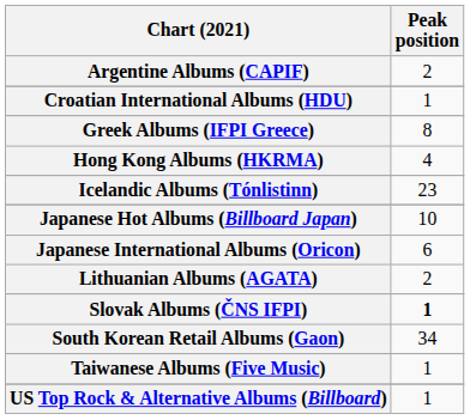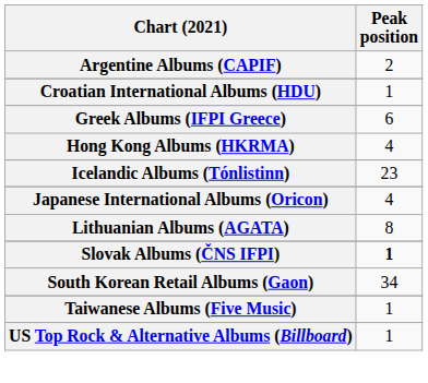 <table class="wikitable sortable plainrowheaders" style="text-align:center">
 <tr>
 <th scope="col">Chart (2021)</th>
 <th scope="col">Peak<br>position</th>
 </tr>
 <tr>
 <th scope="row">Argentine Albums (<a href='#'>CAPIF</a>)</th>
 <td>2</td>
 </tr>
 <tr>
 </tr>
 <tr>
 </tr>
 <tr>
 </tr>
 <tr>
 </tr>
 <tr>
 </tr>
 <tr>
 <th scope="row">Croatian International Albums (<a href='#'>HDU</a>)</th>
 <td>1</td>
 </tr>
 <tr>
 </tr>
 <tr>
 </tr>
 <tr>
 </tr>
 <tr>
 </tr>
 <tr>
 </tr>
 <tr>
 </tr>
 <tr>
 <th scope="row">Greek Albums (<a href='#'>IFPI Greece</a>)</th>
-<td>8</td>
+<td>6</td>
 </tr>
 <tr>
 <th scope="row">Hong Kong Albums (<a href='#'>HKRMA</a>)</th>
 <td>4</td>
 </tr>
 <tr>
 </tr>
 <tr>
 <th scope="row">Icelandic Albums (<a href='#'>Tónlistinn</a>)</th>
 <td>23</td>
 </tr>
 <tr>
 </tr>
 <tr>
 </tr>
 <tr>
 </tr>
 <tr>
-<th scope="row">Japanese Hot Albums (<em><a href='#'>Billboard Japan</a></em>)</th>
-<td>10</td>
-</tr>
-<tr>
 <th scope="row">Japanese International Albums (<a href='#'>Oricon</a>)</th>
-<td>6</td>
+<td>4</td>
 </tr>
 <tr>
 <th scope="row">Lithuanian Albums (<a href='#'>AGATA</a>)</th>
-<td>2</td>
+<td>8</td>
 </tr>
 <tr>
 </tr>
 <tr>
 </tr>
 <tr>
 </tr>
 <tr>
 </tr>
 <tr>
 </tr>
 <tr>
 <th scope="row">Slovak Albums (<a href='#'>ČNS IFPI</a>)</th>
 <td><strong>1</strong></td>
 </tr>
 <tr>
 <th scope="row">South Korean Retail Albums (<a href='#'>Gaon</a>)</th>
 <td>34</td>
 </tr>
 <tr>
 </tr>
 <tr>
 </tr>
 <tr>
 </tr>
 <tr>
 <th scope="row">Taiwanese Albums (<a href='#'>Five Music</a>)</th>
 <td>1</td>
 </tr>
 <tr>
 </tr>
 <tr>
 </tr>
 <tr>
 <th scope="row">US <a href='#'>Top Rock & Alternative Albums</a> (<em><a href='#'>Billboard</a></em>)</th>
 <td>1</td>
 </tr>
 </table>
